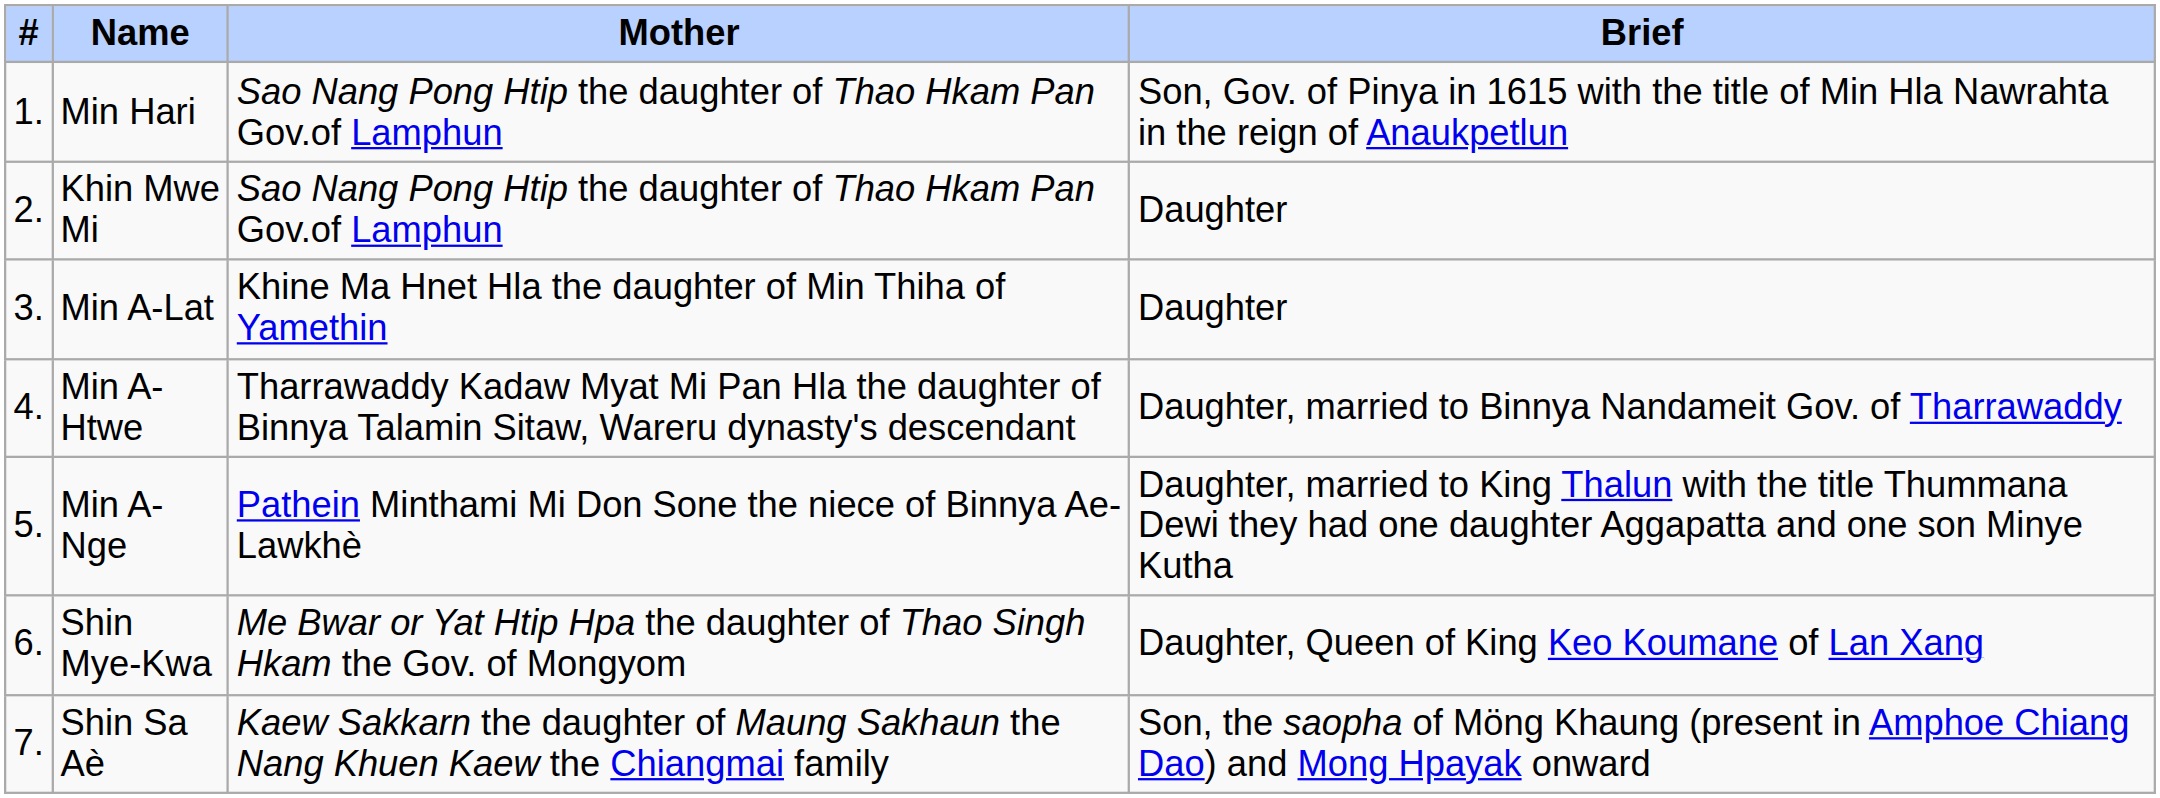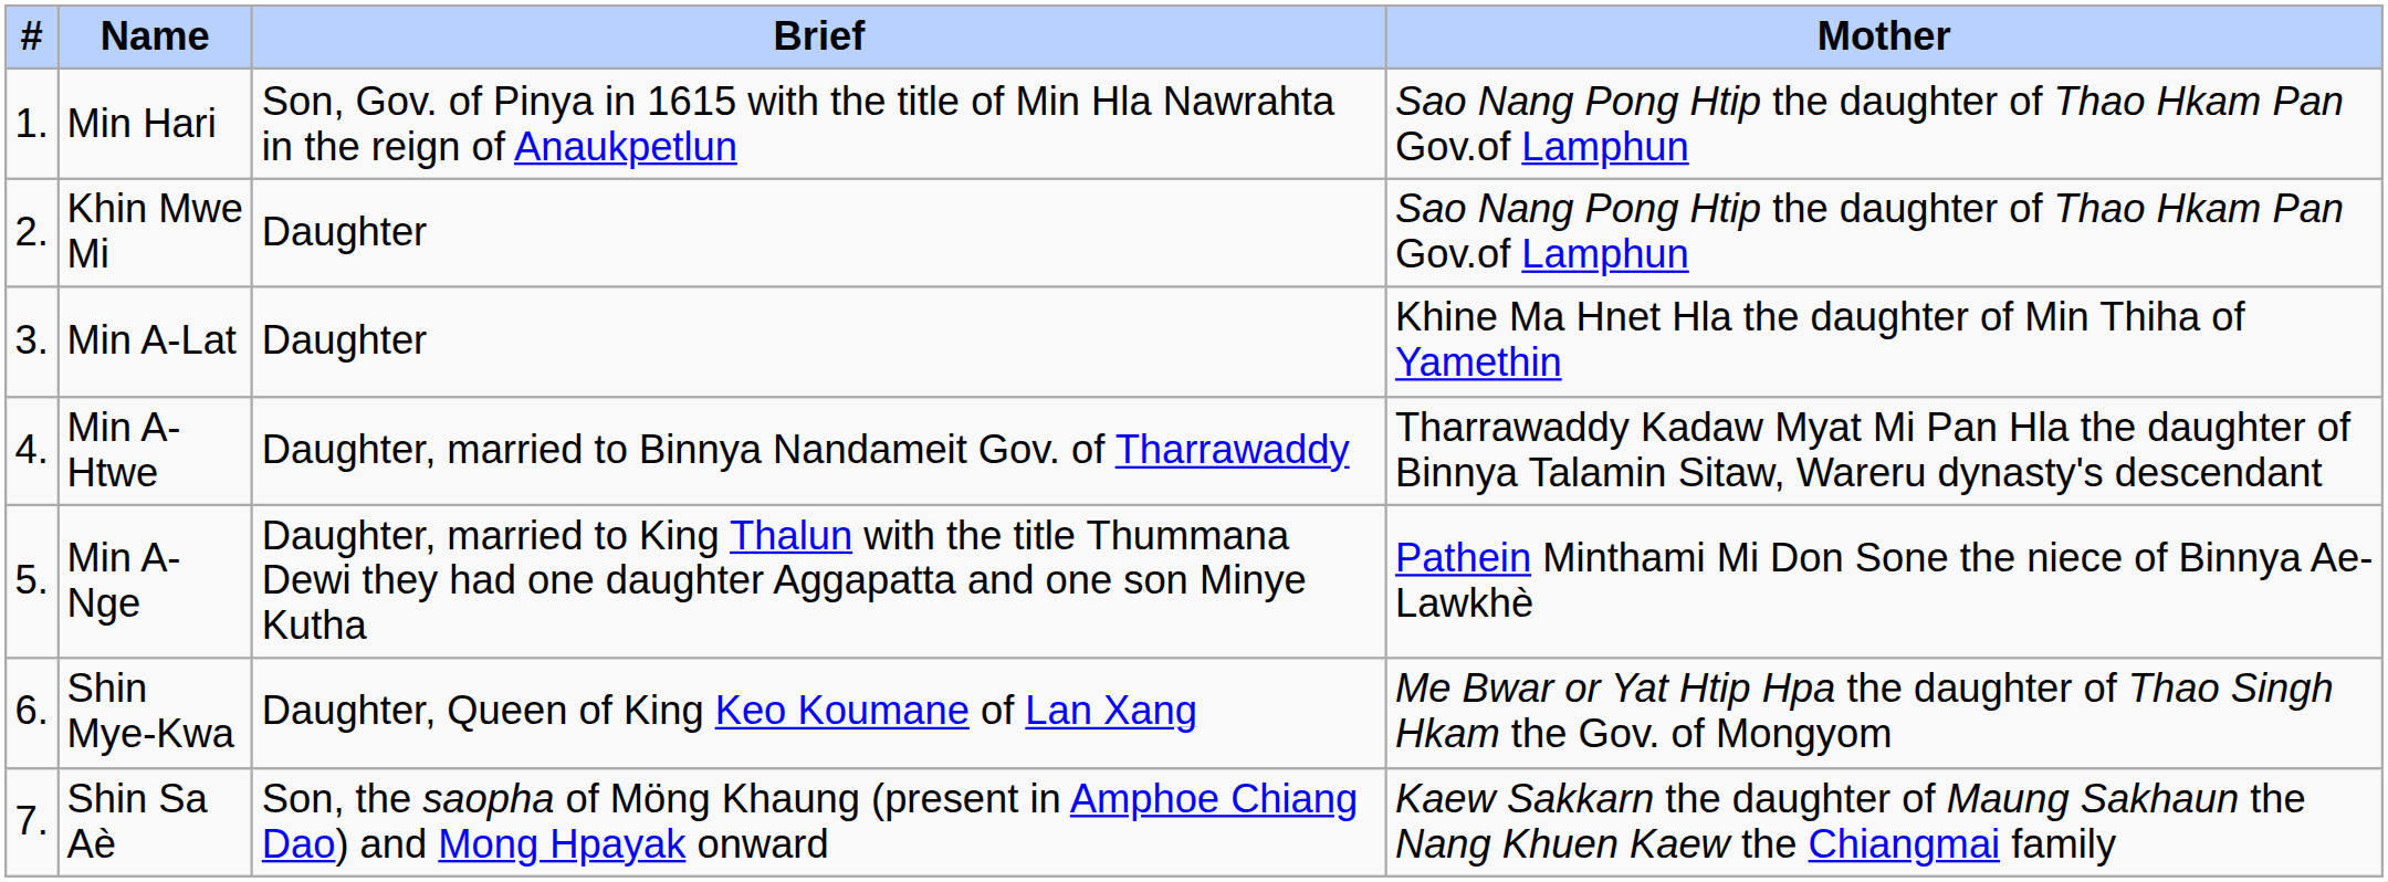 <table width=75% class="wikitable">
 <tr>
 <th style="background-color:#B9D1FF">#</th>
 <th style="background-color:#B9D1FF">Name</th>
+<th style="background-color:#B9D1FF">Brief</th>
 <th style="background-color:#B9D1FF">Mother</th>
-<th style="background-color:#B9D1FF">Brief</th>
 </tr>
 <tr>
 <td>1.</td>
 <td>Min Hari</td>
+<td>Son, Gov. of Pinya in 1615 with the title of Min Hla Nawrahta in the reign of <a href='#'>Anaukpetlun</a></td>
 <td><em>Sao Nang Pong Htip</em> the daughter of <em>Thao Hkam Pan</em> Gov.of <a href='#'>Lamphun</a></td>
-<td>Son, Gov. of Pinya in 1615 with the title of Min Hla Nawrahta in the reign of <a href='#'>Anaukpetlun</a></td>
 </tr>
 <tr>
 <td>2.</td>
 <td>Khin Mwe Mi</td>
+<td>Daughter</td>
 <td><em>Sao Nang Pong Htip</em> the daughter of <em>Thao Hkam Pan</em> Gov.of <a href='#'>Lamphun</a></td>
-<td>Daughter</td>
 </tr>
 <tr>
 <td>3.</td>
 <td>Min A-Lat</td>
+<td>Daughter</td>
 <td>Khine Ma Hnet Hla the daughter of Min Thiha of <a href='#'>Yamethin</a></td>
-<td>Daughter</td>
 </tr>
 <tr>
 <td>4.</td>
 <td>Min A-Htwe</td>
+<td>Daughter, married to Binnya Nandameit Gov. of <a href='#'>Tharrawaddy</a></td>
 <td>Tharrawaddy Kadaw Myat Mi Pan Hla the daughter of Binnya Talamin Sitaw, Wareru dynasty's descendant</td>
-<td>Daughter, married to Binnya Nandameit Gov. of <a href='#'>Tharrawaddy</a></td>
 </tr>
 <tr>
 <td>5.</td>
 <td>Min A-Nge</td>
+<td>Daughter, married to King <a href='#'>Thalun</a> with the title Thummana Dewi they had one daughter Aggapatta and one son Minye Kutha</td>
 <td><a href='#'>Pathein</a> Minthami Mi Don Sone the niece of Binnya Ae-Lawkhè</td>
-<td>Daughter, married to King <a href='#'>Thalun</a> with the title Thummana Dewi they had one daughter Aggapatta and one son Minye Kutha</td>
 </tr>
 <tr>
 <td>6.</td>
 <td>Shin Mye-Kwa</td>
+<td>Daughter, Queen of King <a href='#'>Keo Koumane</a> of <a href='#'>Lan Xang</a></td>
 <td><em>Me Bwar or Yat Htip Hpa</em> the daughter of <em>Thao Singh Hkam</em> the Gov. of Mongyom</td>
-<td>Daughter, Queen of King <a href='#'>Keo Koumane</a> of <a href='#'>Lan Xang</a></td>
 </tr>
 <tr>
 <td>7.</td>
 <td>Shin Sa Aè</td>
+<td>Son, the <em>saopha</em> of Möng Khaung (present in <a href='#'>Amphoe Chiang Dao</a>) and <a href='#'>Mong Hpayak</a> onward</td>
 <td><em>Kaew Sakkarn</em> the daughter of <em>Maung Sakhaun</em> the <em>Nang Khuen Kaew</em> the <a href='#'>Chiangmai</a> family</td>
-<td>Son, the <em>saopha</em> of Möng Khaung (present in <a href='#'>Amphoe Chiang Dao</a>) and <a href='#'>Mong Hpayak</a> onward</td>
 </tr>
 </table>
